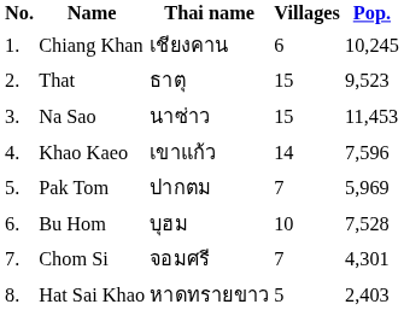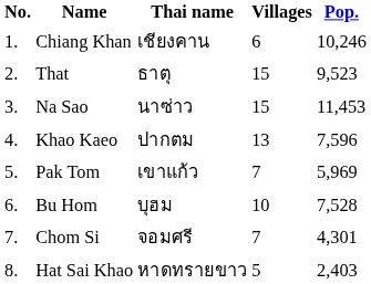 <table>
 <tr>
 <th>No.</th>
 <th>Name</th>
 <th>Thai name</th>
 <th>Villages</th>
 <th><a href='#'>Pop.</a></th>
 </tr>
 <tr>
 <td>1.</td>
 <td>Chiang Khan</td>
 <td>เชียงคาน</td>
 <td>6</td>
-<td>10,245</td>
+<td>10,246</td>
 <td></td>
 </tr>
 <tr>
 <td>2.</td>
 <td>That</td>
 <td>ธาตุ</td>
 <td>15</td>
 <td>9,523</td>
 <td></td>
 </tr>
 <tr>
 <td>3.</td>
 <td>Na Sao</td>
 <td>นาซ่าว</td>
 <td>15</td>
 <td>11,453</td>
 <td></td>
 </tr>
 <tr>
 <td>4.</td>
 <td>Khao Kaeo</td>
-<td>เขาแก้ว</td>
-<td>14</td>
+<td>ปากตม</td>
+<td>13</td>
 <td>7,596</td>
 <td></td>
 </tr>
 <tr>
 <td>5.</td>
 <td>Pak Tom</td>
-<td>ปากตม</td>
+<td>เขาแก้ว</td>
 <td>7</td>
 <td>5,969</td>
 <td></td>
 </tr>
 <tr>
 <td>6.</td>
 <td>Bu Hom</td>
 <td>บุฮม</td>
 <td>10</td>
 <td>7,528</td>
 <td></td>
 </tr>
 <tr>
 <td>7.</td>
 <td>Chom Si</td>
 <td>จอมศรี</td>
 <td>7</td>
 <td>4,301</td>
 <td></td>
 </tr>
 <tr>
 <td>8.</td>
 <td>Hat Sai Khao</td>
 <td>หาดทรายขาว</td>
 <td>5</td>
 <td>2,403</td>
 <td></td>
 </tr>
 </table>
